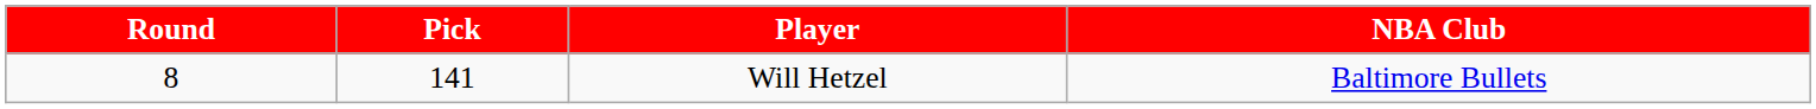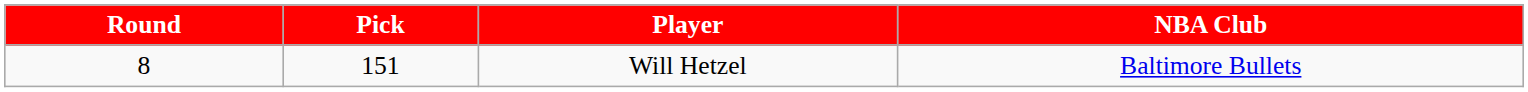 <table class="wikitable" width="60%">
 <tr align="center"  style="background:red;color:white;">
 <td><strong>Round</strong></td>
 <td><strong>Pick</strong></td>
 <td><strong>Player</strong></td>
 <td><strong>NBA Club</strong></td>
 </tr>
 <tr align="center" bgcolor="">
 <td>8</td>
-<td>141</td>
+<td>151</td>
 <td>Will Hetzel</td>
 <td><a href='#'>Baltimore Bullets</a></td>
 </tr>
 </table>
